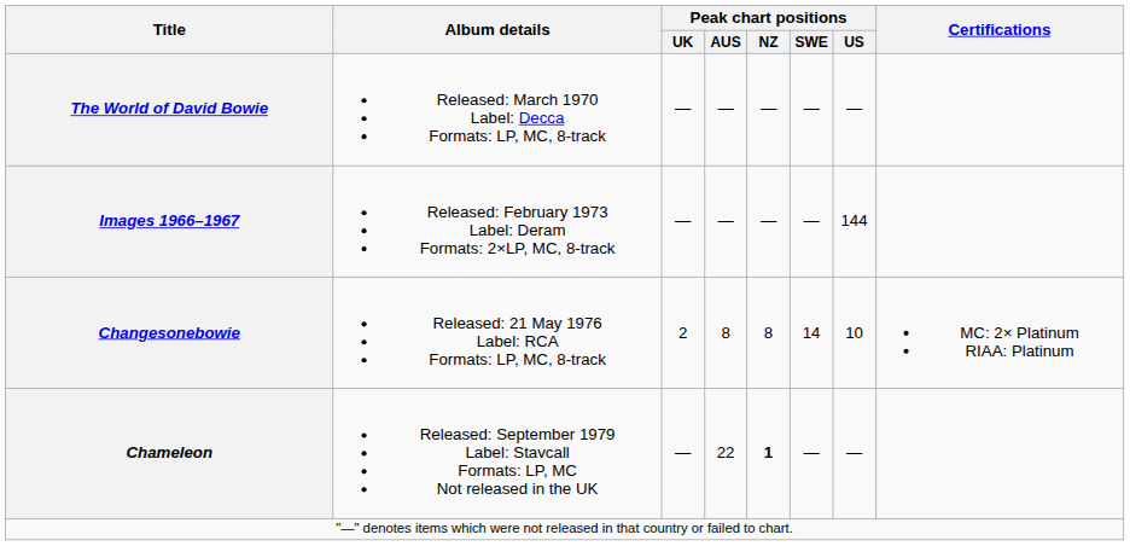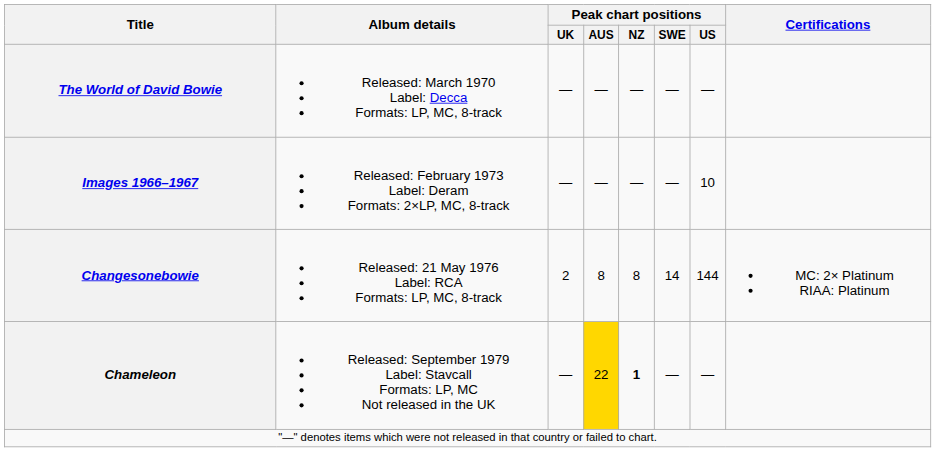 <table class="wikitable plainrowheaders" style="text-align:center;">
 <tr>
 <th scope="col" rowspan="2" style="width:20em;">Title</th>
 <th scope="col" rowspan="2" style="width:20em;">Album details</th>
 <th scope="col" colspan="5">Peak chart positions</th>
 <th scope="col" rowspan="2" style="width:15em;"><a href='#'>Certifications</a></th>
 </tr>
 <tr>
 <th scope="col" style="width:2.5em;font-size:90%;">UK<br></th>
 <th scope="col" style="width:2.5em;font-size:90%;">AUS<br></th>
 <th scope="col" style="width:2.5em;font-size:90%;">NZ<br></th>
 <th scope="col" style="width:2.5em;font-size:90%;">SWE<br></th>
 <th scope="col" style="width:2.5em;font-size:90%;">US<br></th>
 </tr>
 <tr>
 <th scope="row"><em><a href='#'>The World of David Bowie</a></em></th>
 <td><br><ul><li>Released: March 1970</li><li>Label: <a href='#'>Decca</a></li><li>Formats: LP, MC, 8-track</li></ul></td>
 <td>—</td>
 <td>—</td>
 <td>—</td>
 <td>—</td>
 <td>—</td>
 <td></td>
 </tr>
 <tr>
 <th scope="row"><em><a href='#'>Images 1966–1967</a></em></th>
 <td><br><ul><li>Released: February 1973</li><li>Label: Deram</li><li>Formats: 2×LP, MC, 8-track</li></ul></td>
 <td>—</td>
 <td>—</td>
 <td>—</td>
 <td>—</td>
-<td>144</td>
+<td>10</td>
 <td></td>
 </tr>
 <tr>
 <th scope="row"><em><a href='#'>Changesonebowie</a></em></th>
 <td><br><ul><li>Released: 21 May 1976</li><li>Label: RCA</li><li>Formats: LP, MC, 8-track</li></ul></td>
 <td>2</td>
 <td>8</td>
 <td>8</td>
 <td>14</td>
-<td>10</td>
+<td>144</td>
 <td><br><ul><li>MC: 2× Platinum</li><li>RIAA: Platinum</li></ul></td>
 </tr>
 <tr>
 <th scope="row"><em>Chameleon</em></th>
 <td><br><ul><li>Released: September 1979</li><li>Label: Stavcall</li><li>Formats: LP, MC</li><li>Not released in the UK</li></ul></td>
 <td>—</td>
-<td>22</td>
+<td style="background: gold;">22</td>
 <td><strong>1</strong></td>
 <td>—</td>
 <td>—</td>
 <td></td>
 </tr>
 <tr>
 <td colspan="8" style="text-align:center; font-size:85%;">"—" denotes items which were not released in that country or failed to chart.</td>
 </tr>
 </table>
